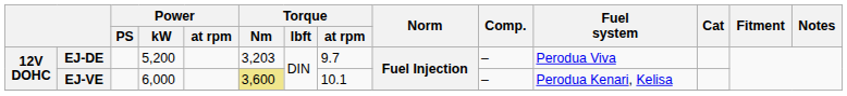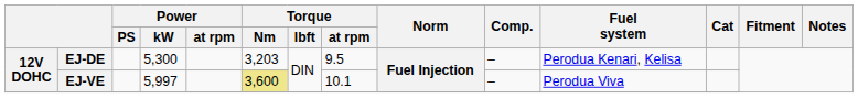 <table class="wikitable" width="70%" style="font-size:88%;">
 <tr>
 <th rowspan="2" colspan="2"></th>
 <th colspan="3">Power</th>
 <th colspan="3">Torque</th>
 <th rowspan="2">Norm</th>
 <th rowspan="2">Comp.</th>
 <th rowspan="2">Fuel<br>system</th>
 <th rowspan="2">Cat</th>
 <th rowspan="2">Fitment</th>
 <th rowspan="2">Notes</th>
 </tr>
 <tr>
 <th>PS</th>
 <th>kW</th>
 <th>at rpm</th>
 <th>Nm</th>
 <th>lbft</th>
 <th>at rpm</th>
 </tr>
 <tr>
 <th rowspan="2">12V<br>DOHC</th>
 <th rowspan="1" width="50">EJ-DE</th>
 <td></td>
-<td>5,200</td>
+<td>5,300</td>
 <td></td>
 <td>3,203</td>
 <td rowspan="2">DIN</td>
-<td rowspan="1">9.7</td>
+<td rowspan="1">9.5</td>
 <th rowspan="2">Fuel Injection</th>
+<td>–</td>
+<td><a href='#'>Perodua Kenari</a>, <a href='#'>Kelisa</a></td>
+<td></td>
+</tr>
+<tr>
+<th rowspan="1" width="50">EJ-VE</th>
+<td></td>
+<td>5,997</td>
+<td></td>
+<td style="background: khaki;">3,600</td>
+<td rowspan="1">10.1</td>
 <td>–</td>
 <td><a href='#'>Perodua Viva</a></td>
 <td></td>
 </tr>
 <tr>
-<th rowspan="1" width="50">EJ-VE</th>
-<td></td>
-<td>6,000</td>
-<td></td>
-<td style="background: khaki;">3,600</td>
-<td rowspan="1">10.1</td>
-<td>–</td>
-<td><a href='#'>Perodua Kenari</a>, <a href='#'>Kelisa</a></td>
-<td></td>
-</tr>
-<tr>
 </tr>
 </table>
